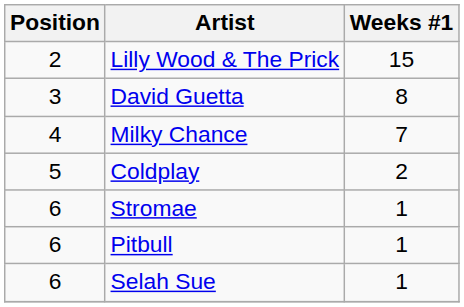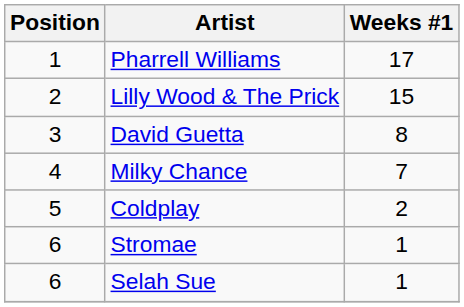 <table class="wikitable sortable" style="font-size:97%;">
 <tr>
 <th>Position</th>
 <th>Artist</th>
 <th>Weeks #1</th>
+</tr>
+<tr>
+<td align="center">1</td>
+<td><a href='#'>Pharrell Williams</a></td>
+<td align="center">17</td>
 </tr>
 <tr>
 <td align="center">2</td>
 <td><a href='#'>Lilly Wood & The Prick</a></td>
 <td align="center">15</td>
 </tr>
 <tr>
 <td align="center">3</td>
 <td><a href='#'>David Guetta</a></td>
 <td align="center">8</td>
 </tr>
 <tr>
 <td align="center">4</td>
 <td><a href='#'>Milky Chance</a></td>
 <td align="center">7</td>
 </tr>
 <tr>
 <td align="center">5</td>
 <td><a href='#'>Coldplay</a></td>
 <td align="center">2</td>
 </tr>
 <tr>
 <td align="center">6</td>
 <td><a href='#'>Stromae</a></td>
 <td align="center">1</td>
 </tr>
 <tr>
 <td align="center">6</td>
-<td><a href='#'>Pitbull</a></td>
-<td align="center">1</td>
-</tr>
-<tr>
-<td align="center">6</td>
 <td><a href='#'>Selah Sue</a></td>
 <td align="center">1</td>
 </tr>
 <tr>
 </tr>
 </table>
